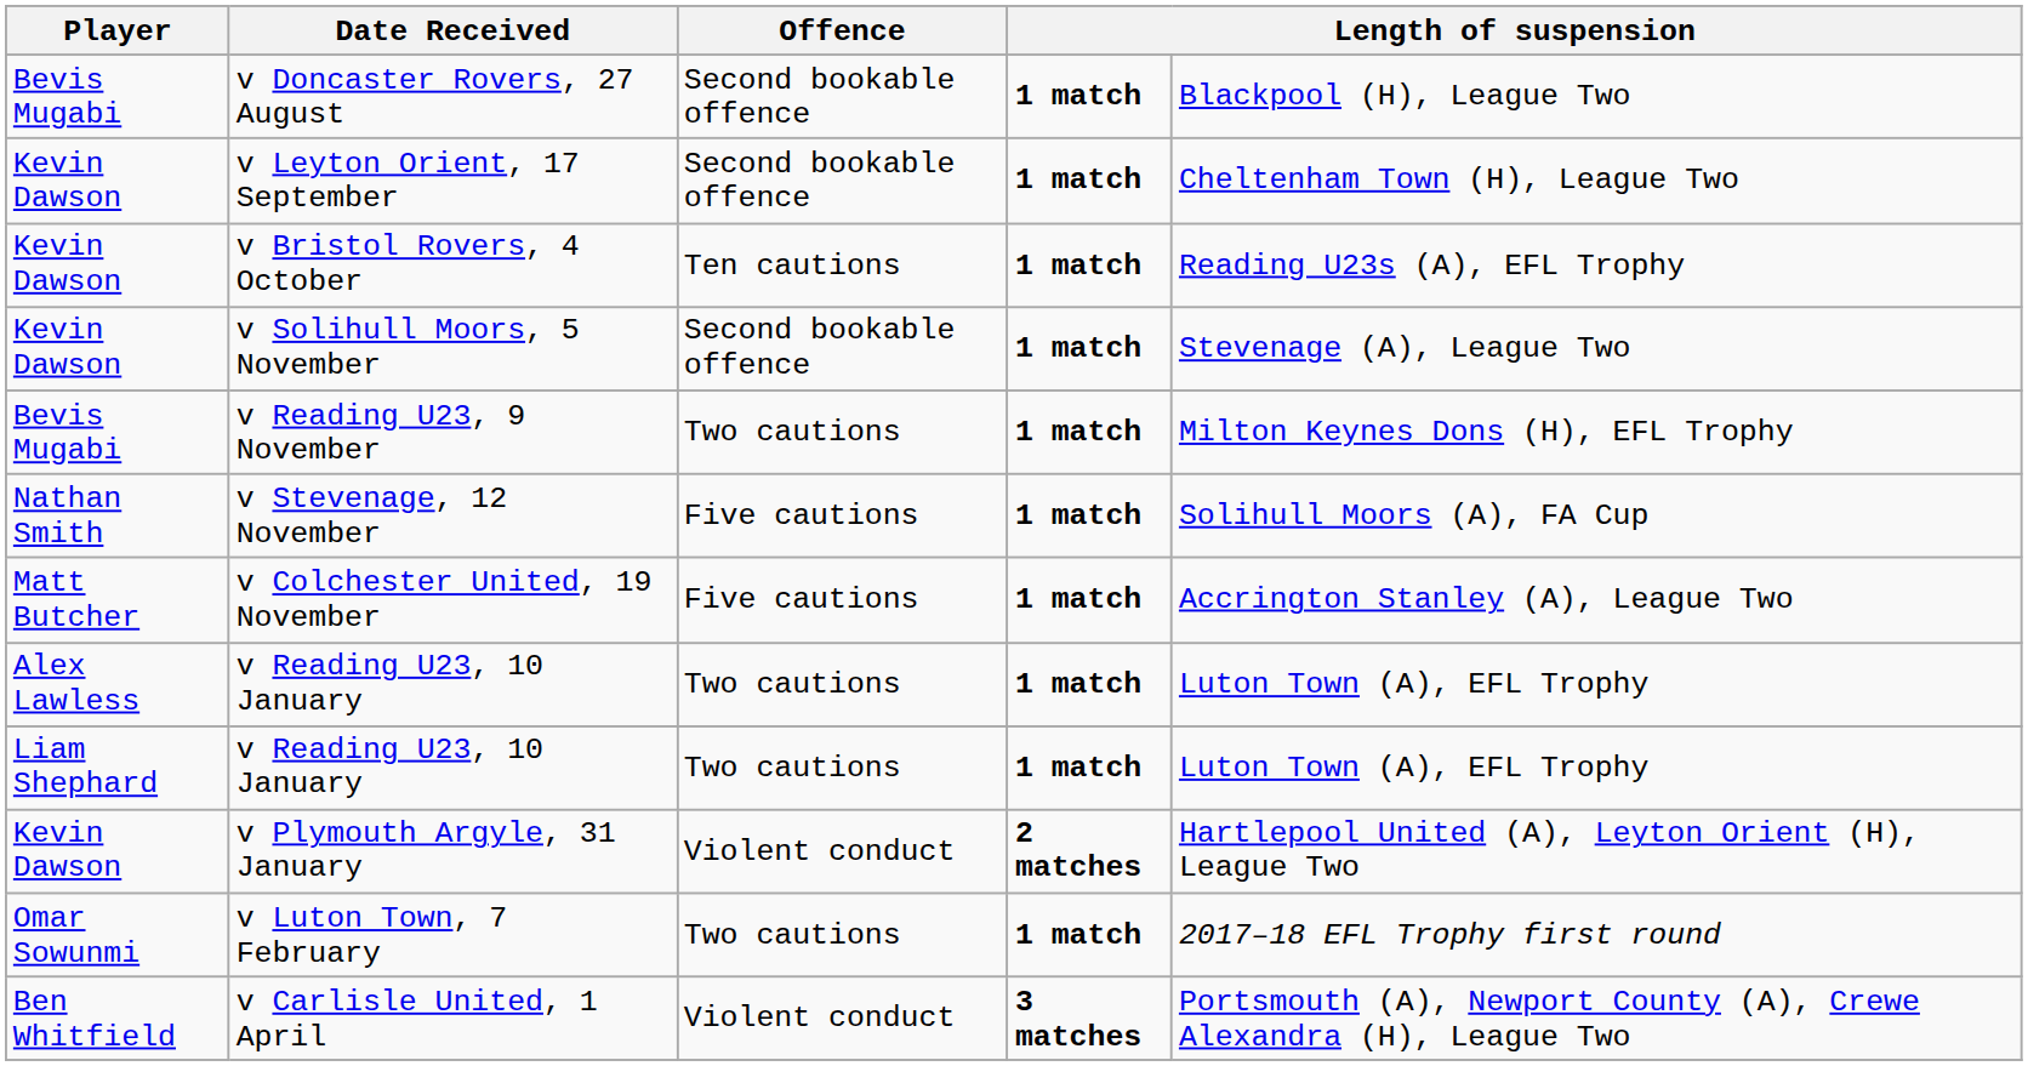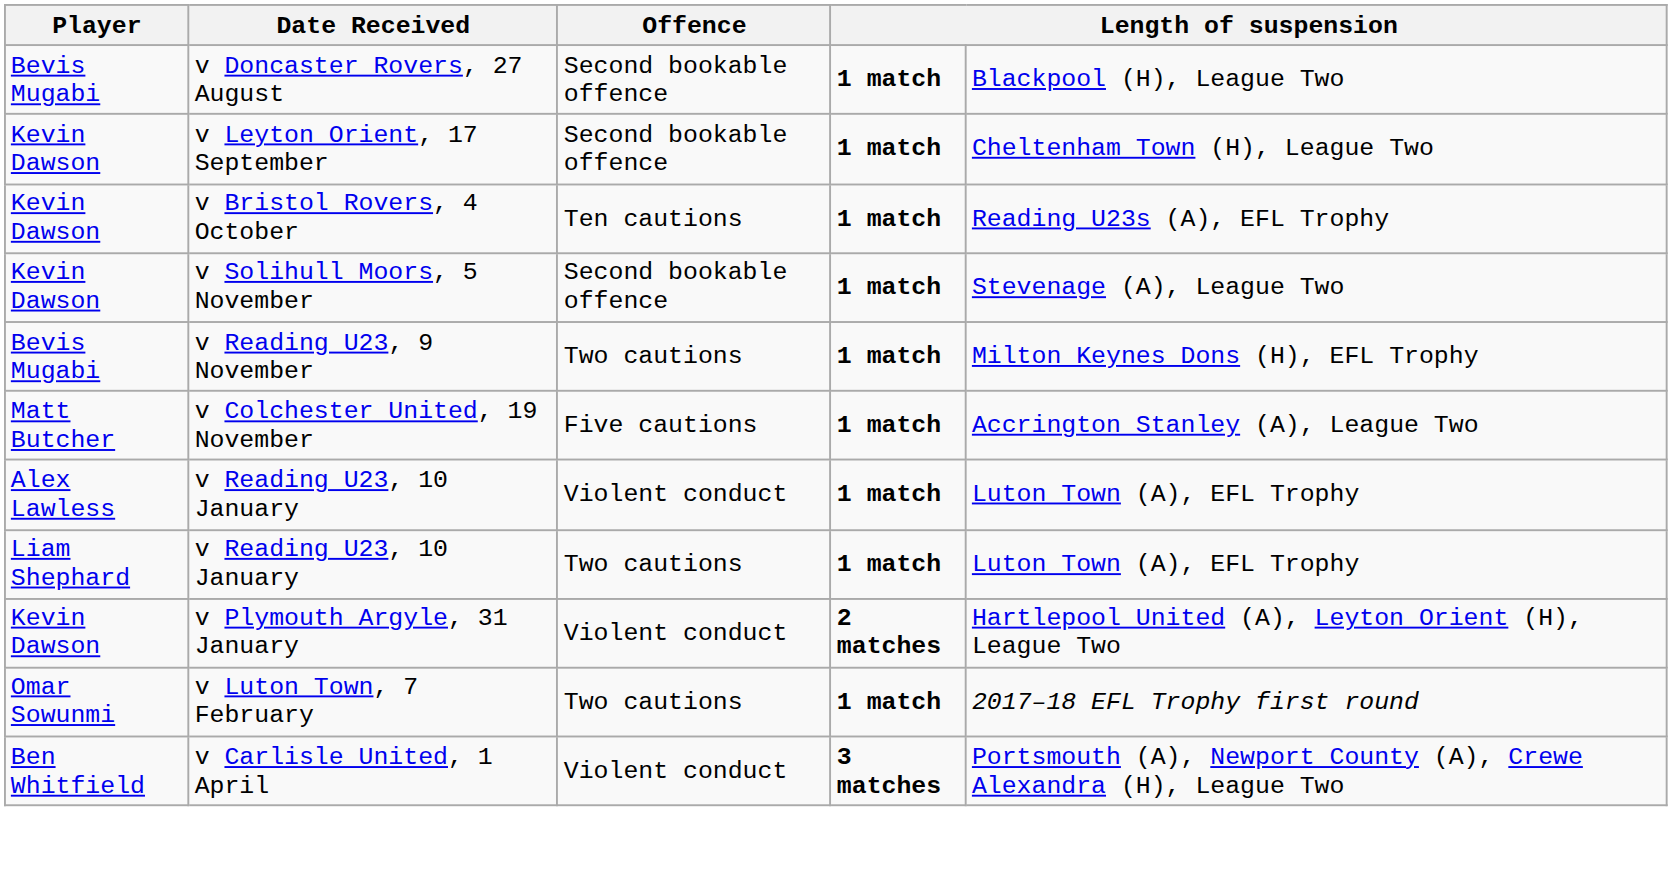 <table class="wikitable">
 <tr>
 <th>Player</th>
 <th>Date Received</th>
 <th>Offence</th>
 <th colspan="2">Length of suspension</th>
 </tr>
 <tr>
 <td><a href='#'>Bevis Mugabi</a></td>
 <td> v <a href='#'>Doncaster Rovers</a>, 27 August</td>
 <td>Second bookable offence</td>
 <td><strong>1 match</strong></td>
 <td><a href='#'>Blackpool</a> (H), League Two</td>
 </tr>
 <tr>
 <td><a href='#'>Kevin Dawson</a></td>
 <td> v <a href='#'>Leyton Orient</a>, 17 September</td>
 <td>Second bookable offence</td>
 <td><strong>1 match</strong></td>
 <td><a href='#'>Cheltenham Town</a> (H), League Two</td>
 </tr>
 <tr>
 <td><a href='#'>Kevin Dawson</a></td>
 <td> v <a href='#'>Bristol Rovers</a>, 4 October</td>
 <td>Ten cautions</td>
 <td><strong>1 match</strong></td>
 <td><a href='#'>Reading U23s</a> (A), EFL Trophy</td>
 </tr>
 <tr>
 <td><a href='#'>Kevin Dawson</a></td>
 <td> v <a href='#'>Solihull Moors</a>, 5 November</td>
 <td>Second bookable offence</td>
 <td><strong>1 match</strong></td>
 <td><a href='#'>Stevenage</a> (A), League Two</td>
 </tr>
 <tr>
 <td><a href='#'>Bevis Mugabi</a></td>
 <td> v <a href='#'>Reading U23</a>, 9 November</td>
 <td>Two cautions</td>
 <td><strong>1 match</strong></td>
 <td><a href='#'>Milton Keynes Dons</a> (H), EFL Trophy</td>
 </tr>
 <tr>
-<td><a href='#'>Nathan Smith</a></td>
-<td> v <a href='#'>Stevenage</a>, 12 November</td>
-<td>Five cautions</td>
-<td><strong>1 match</strong></td>
-<td><a href='#'>Solihull Moors</a> (A), FA Cup</td>
-</tr>
-<tr>
 <td><a href='#'>Matt Butcher</a></td>
 <td> v <a href='#'>Colchester United</a>, 19 November</td>
 <td>Five cautions</td>
 <td><strong>1 match</strong></td>
 <td><a href='#'>Accrington Stanley</a> (A), League Two</td>
 </tr>
 <tr>
 <td><a href='#'>Alex Lawless</a></td>
 <td> v <a href='#'>Reading U23</a>, 10 January</td>
-<td>Two cautions</td>
+<td>Violent conduct</td>
 <td><strong>1 match</strong></td>
 <td><a href='#'>Luton Town</a> (A), EFL Trophy</td>
 </tr>
 <tr>
 <td><a href='#'>Liam Shephard</a></td>
 <td> v <a href='#'>Reading U23</a>, 10 January</td>
 <td>Two cautions</td>
 <td><strong>1 match</strong></td>
 <td><a href='#'>Luton Town</a> (A), EFL Trophy</td>
 </tr>
 <tr>
 <td><a href='#'>Kevin Dawson</a></td>
 <td> v <a href='#'>Plymouth Argyle</a>, 31 January</td>
 <td>Violent conduct</td>
 <td><strong>2 matches</strong></td>
 <td><a href='#'>Hartlepool United</a> (A), <a href='#'>Leyton Orient</a> (H), League Two</td>
 </tr>
 <tr>
 <td><a href='#'>Omar Sowunmi</a></td>
 <td> v <a href='#'>Luton Town</a>, 7 February</td>
 <td>Two cautions</td>
 <td><strong>1 match</strong></td>
 <td><em>2017–18 EFL Trophy first round</em></td>
 </tr>
 <tr>
 <td><a href='#'>Ben Whitfield</a></td>
 <td> v <a href='#'>Carlisle United</a>, 1 April</td>
 <td>Violent conduct</td>
 <td><strong>3 matches</strong></td>
 <td><a href='#'>Portsmouth</a> (A), <a href='#'>Newport County</a> (A), <a href='#'>Crewe Alexandra</a> (H), League Two</td>
 </tr>
 </table>
